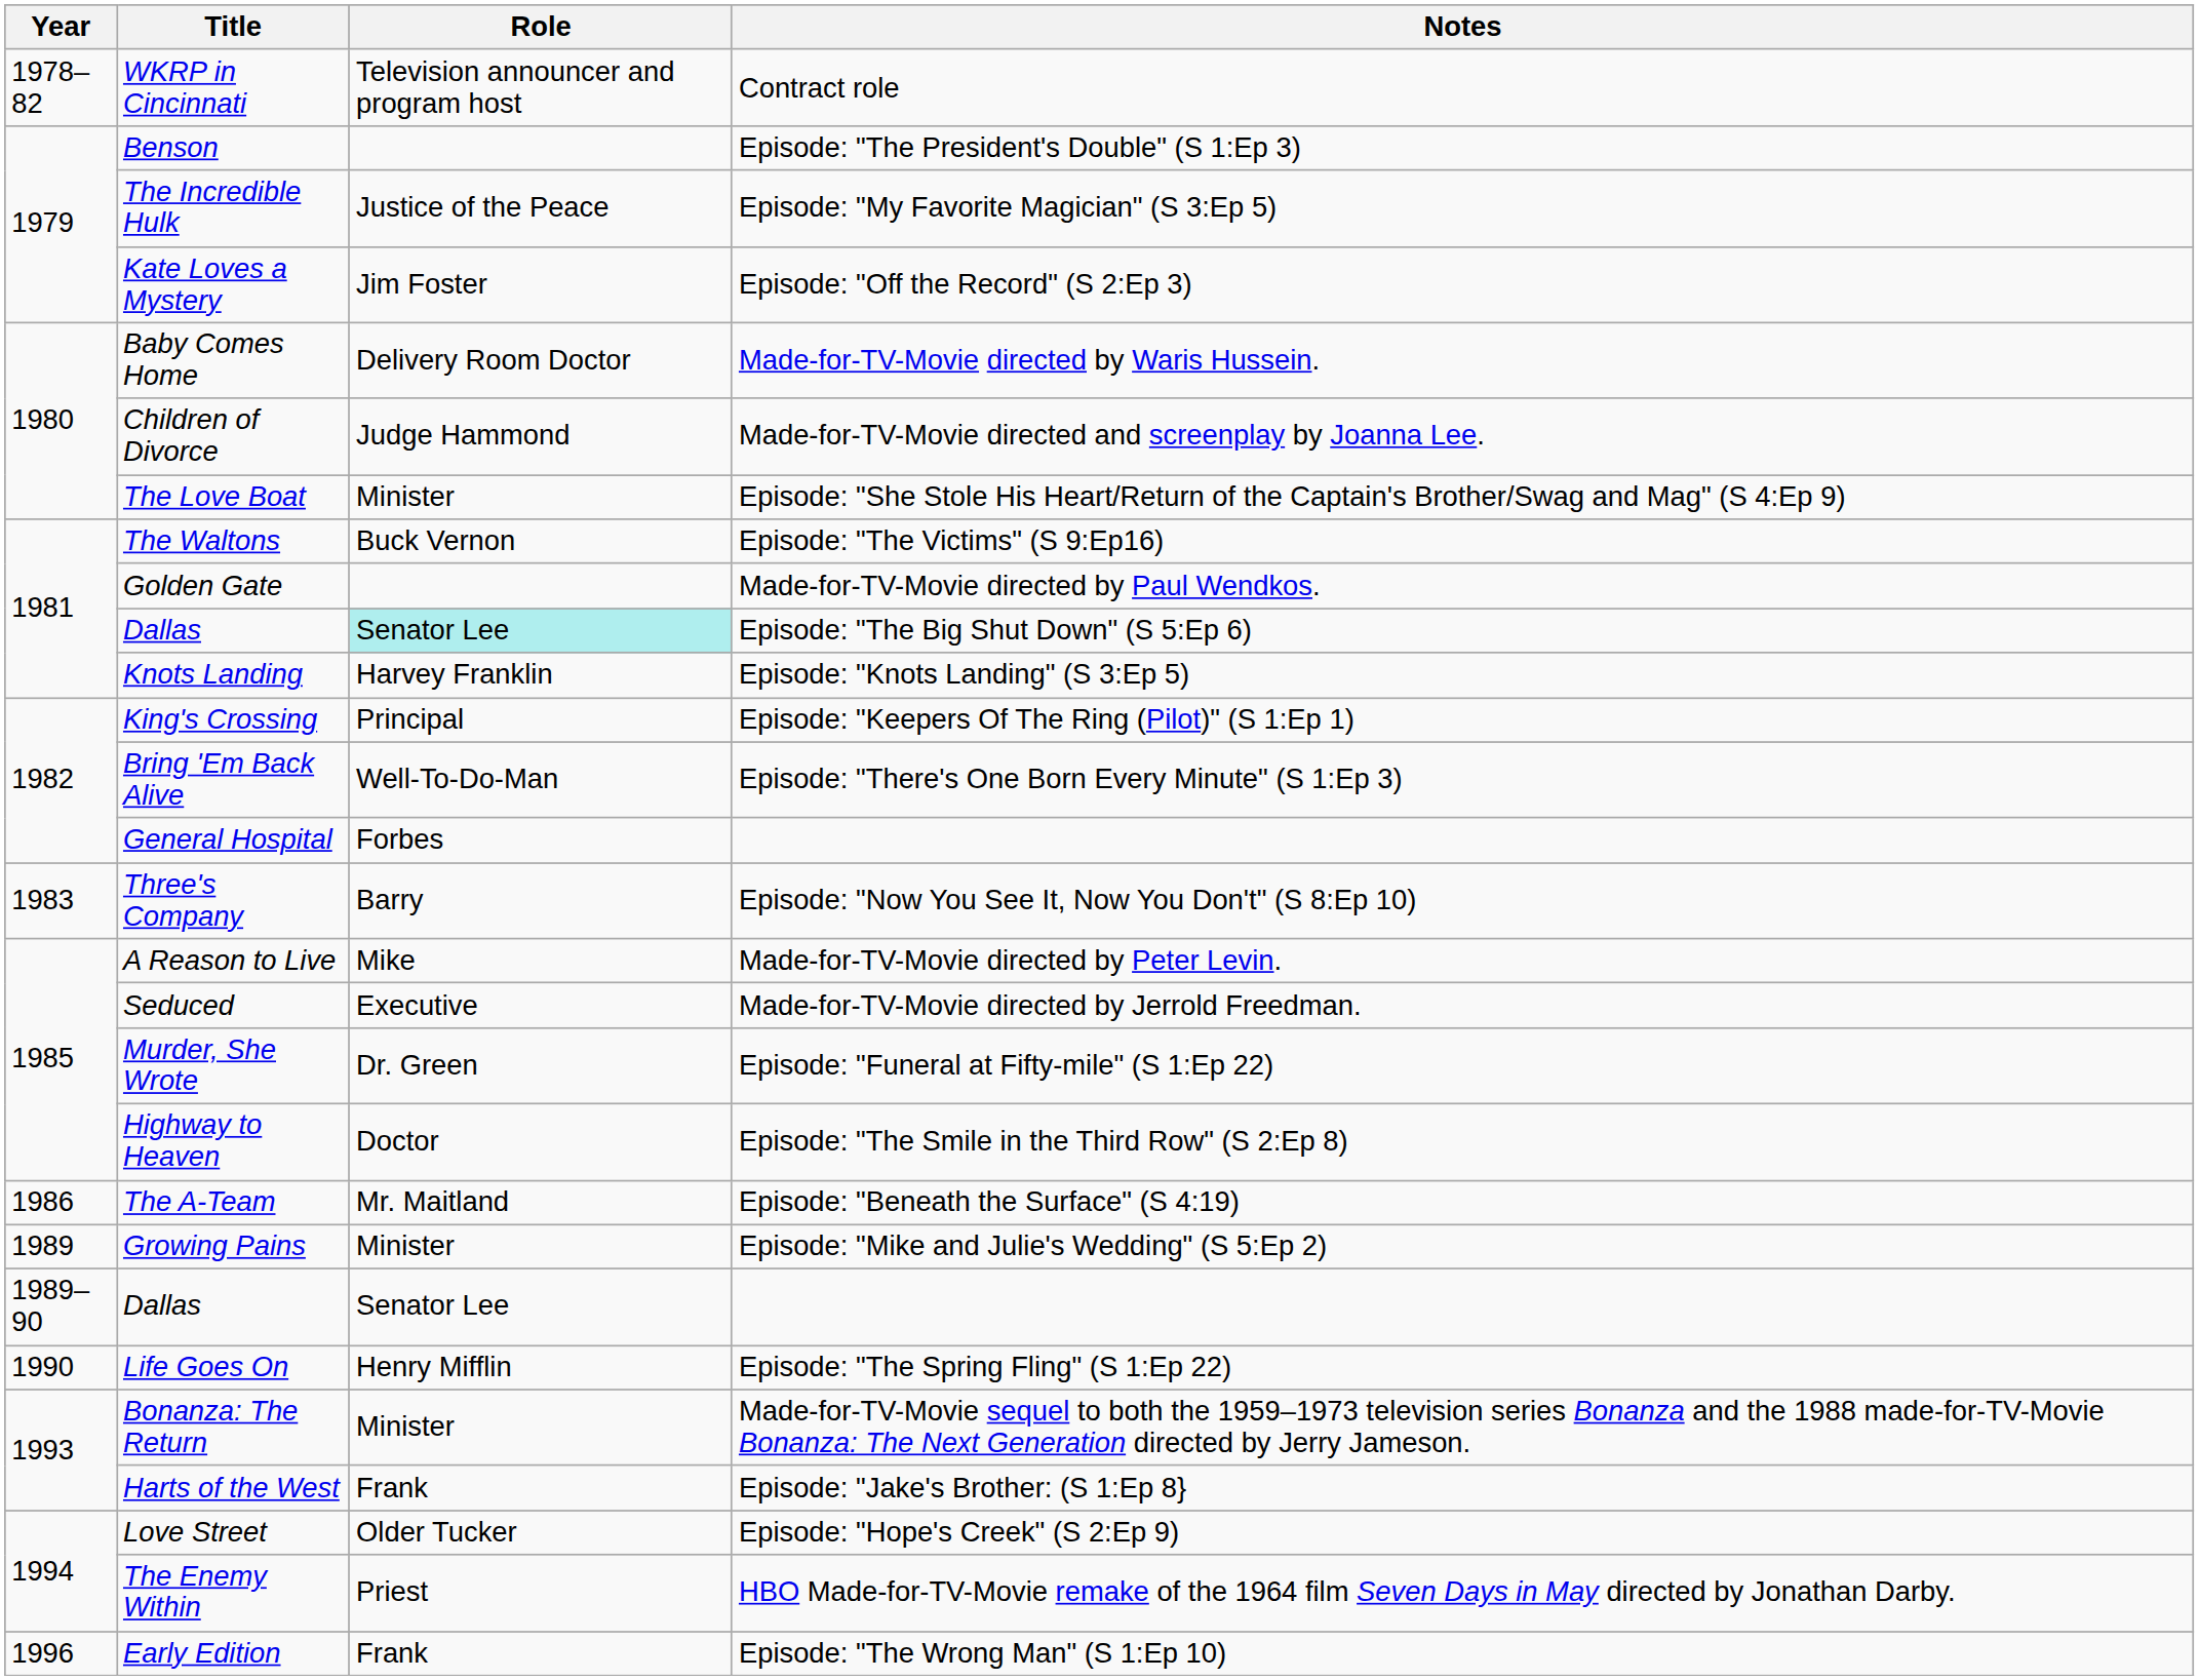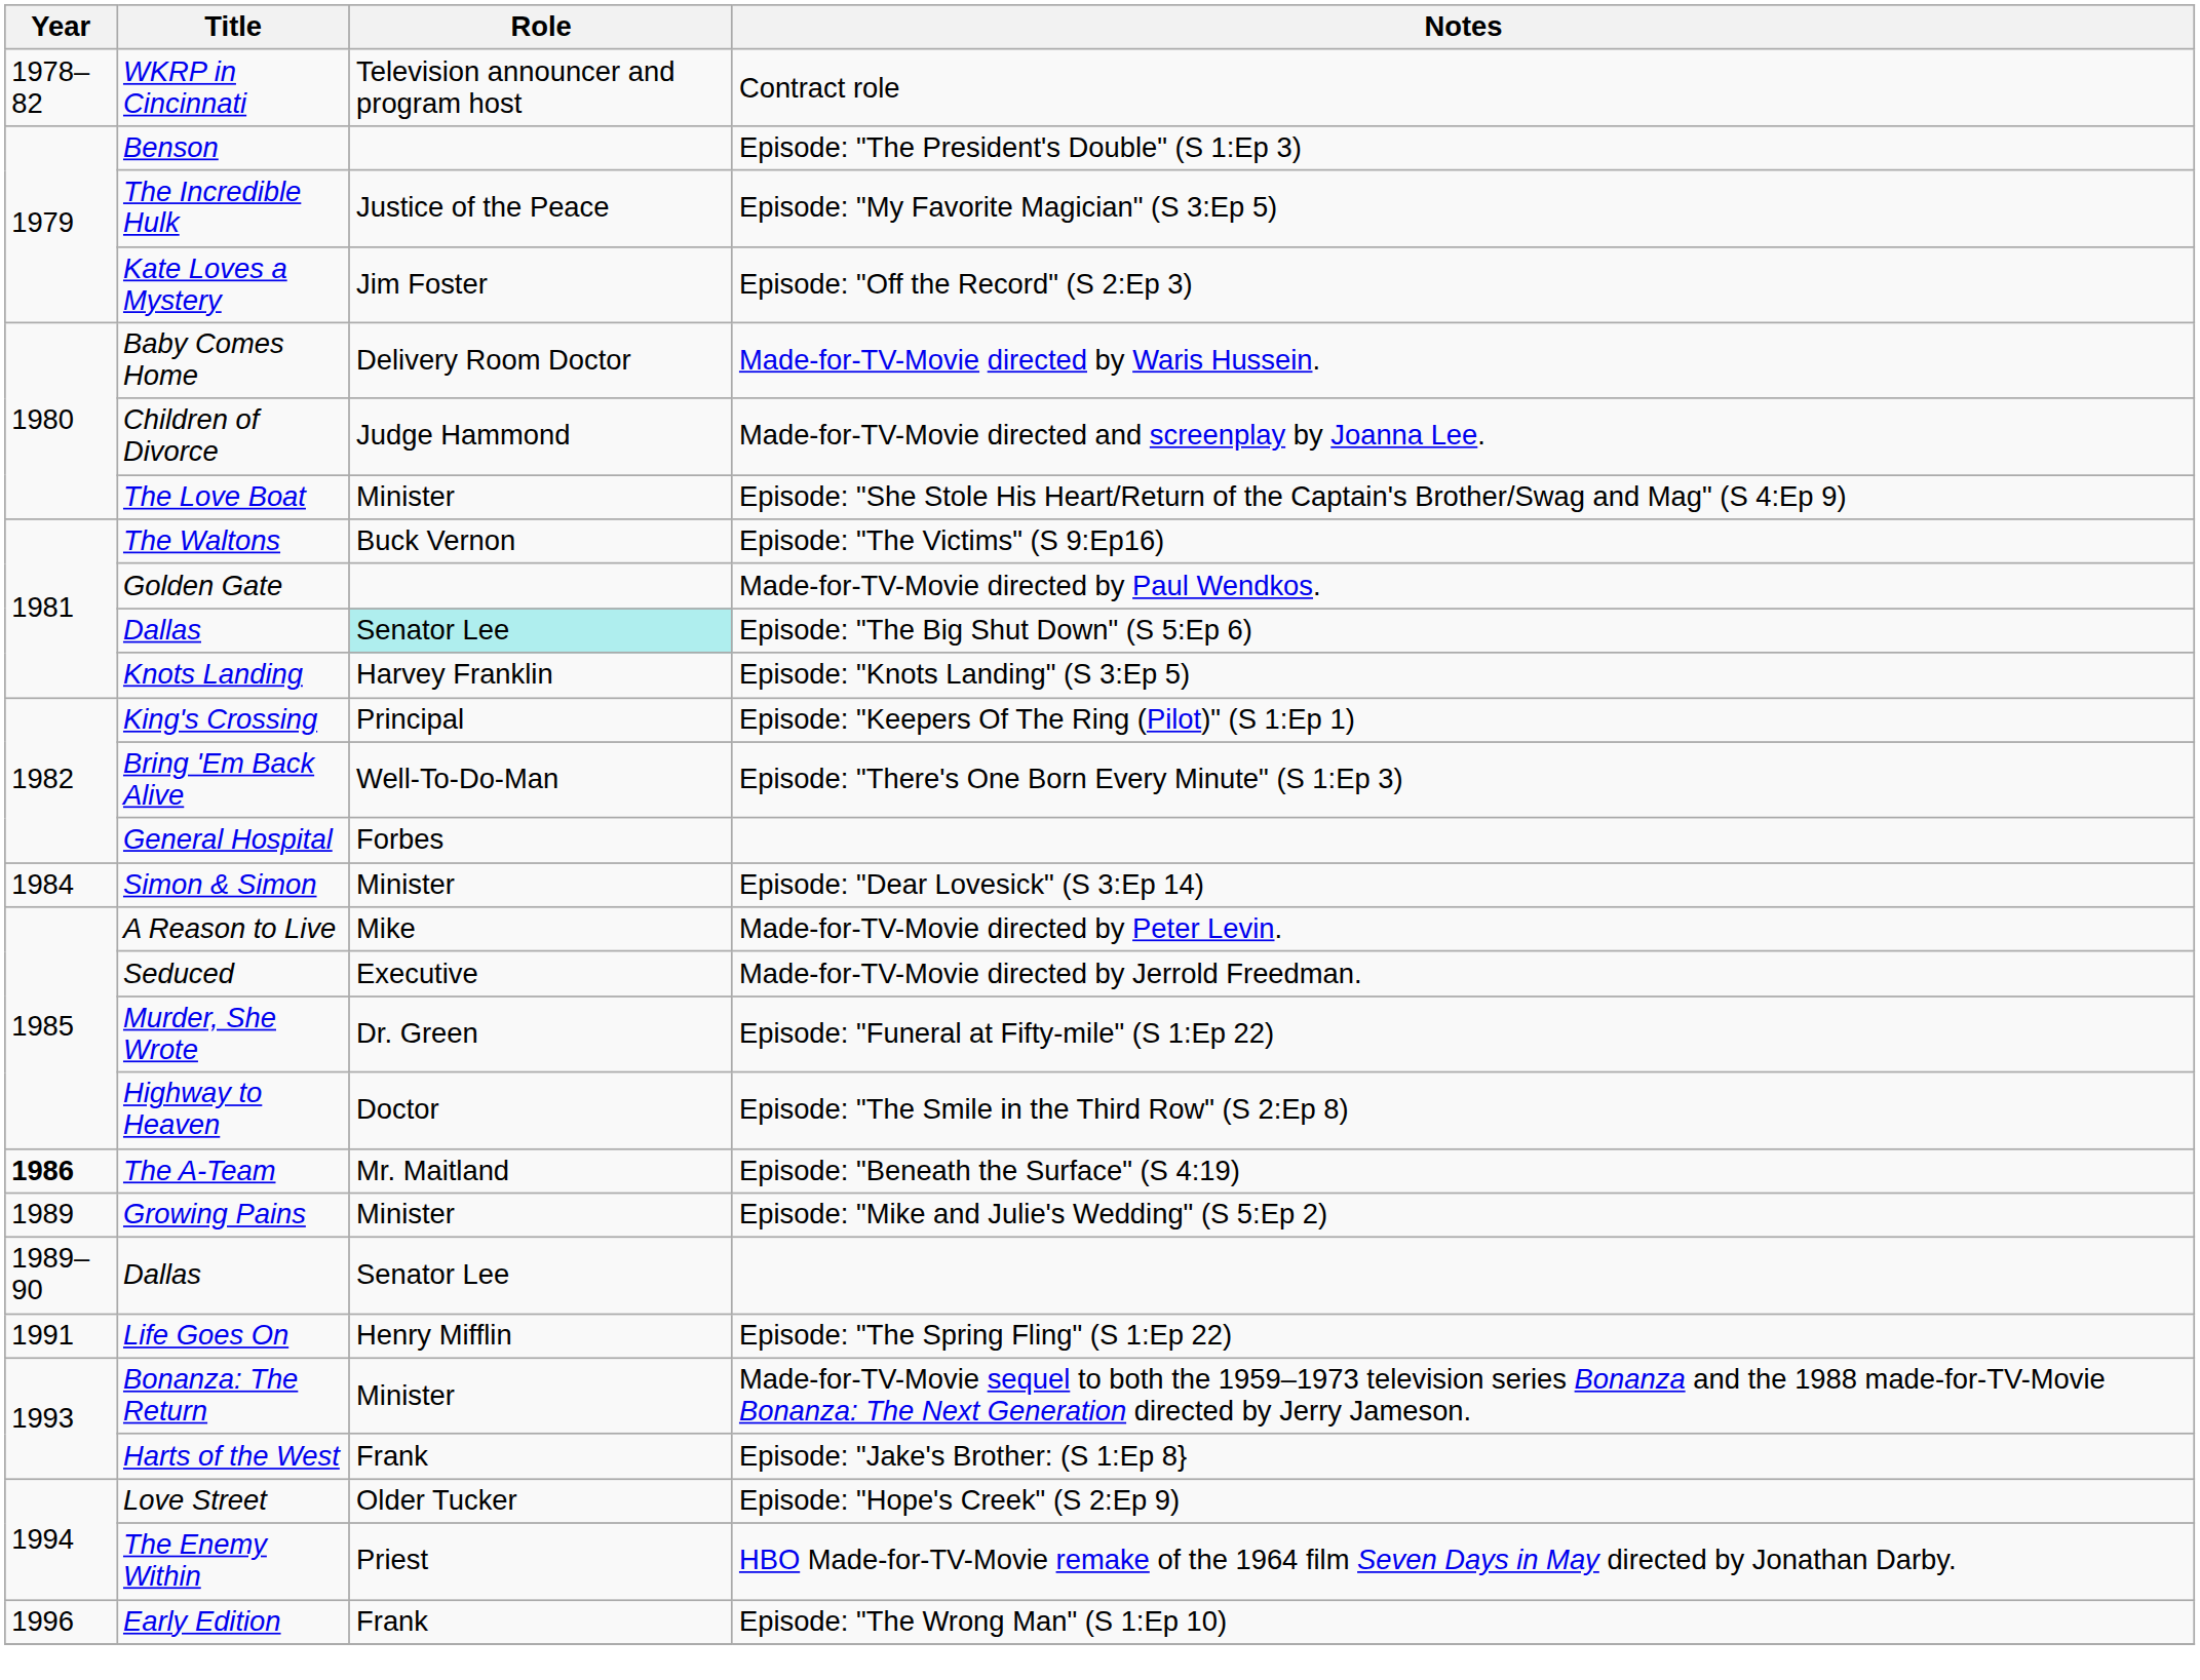 <table class="wikitable">
 <tr>
 <th>Year</th>
 <th>Title</th>
 <th>Role</th>
 <th>Notes</th>
 </tr>
 <tr>
 <td>1978–82</td>
 <td><em><a href='#'>WKRP in Cincinnati</a></em></td>
 <td>Television announcer and program host</td>
 <td>Contract role</td>
 </tr>
 <tr>
 <td rowspan="3">1979</td>
 <td><em><a href='#'>Benson</a></em></td>
 <td></td>
 <td>Episode: "The President's Double" (S 1:Ep 3)</td>
 </tr>
 <tr>
 <td><em><a href='#'>The Incredible Hulk</a></em></td>
 <td>Justice of the Peace</td>
 <td>Episode: "My Favorite Magician" (S 3:Ep 5)</td>
 </tr>
 <tr>
 <td><em><a href='#'>Kate Loves a Mystery</a></em></td>
 <td>Jim Foster</td>
 <td>Episode: "Off the Record" (S 2:Ep 3)</td>
 </tr>
 <tr>
 <td rowspan="3">1980</td>
 <td><em>Baby Comes Home</em></td>
 <td>Delivery Room Doctor</td>
 <td><a href='#'>Made-for-TV-Movie</a> <a href='#'>directed</a> by <a href='#'>Waris Hussein</a>.</td>
 </tr>
 <tr>
 <td><em>Children of Divorce</em></td>
 <td>Judge Hammond</td>
 <td>Made-for-TV-Movie directed and <a href='#'>screenplay</a> by <a href='#'>Joanna Lee</a>.</td>
 </tr>
 <tr>
 <td><em><a href='#'>The Love Boat</a></em></td>
 <td>Minister</td>
 <td>Episode: "She Stole His Heart/Return of the Captain's Brother/Swag and Mag" (S 4:Ep 9)</td>
 </tr>
 <tr>
 <td rowspan="4">1981</td>
 <td><em><a href='#'>The Waltons</a></em></td>
 <td>Buck Vernon</td>
 <td>Episode: "The Victims" (S 9:Ep16)</td>
 </tr>
 <tr>
 <td><em>Golden Gate</em></td>
 <td></td>
 <td>Made-for-TV-Movie directed by <a href='#'>Paul Wendkos</a>.</td>
 </tr>
 <tr>
 <td><em><a href='#'>Dallas</a></em></td>
 <td style="background: paleturquoise;">Senator Lee</td>
 <td>Episode: "The Big Shut Down" (S 5:Ep 6)</td>
 </tr>
 <tr>
 <td><em><a href='#'>Knots Landing</a></em></td>
 <td>Harvey Franklin</td>
 <td>Episode: "Knots Landing" (S 3:Ep 5)</td>
 </tr>
 <tr>
 <td rowspan="3">1982</td>
 <td><em><a href='#'>King's Crossing</a></em></td>
 <td>Principal</td>
 <td>Episode: "Keepers Of The Ring (<a href='#'>Pilot</a>)" (S 1:Ep 1)</td>
 </tr>
 <tr>
 <td><em><a href='#'>Bring 'Em Back Alive</a></em></td>
 <td>Well-To-Do-Man</td>
 <td>Episode: "There's One Born Every Minute" (S 1:Ep 3)</td>
 </tr>
 <tr>
 <td><em><a href='#'>General Hospital</a></em></td>
 <td>Forbes</td>
 <td></td>
 </tr>
 <tr>
-<td>1983</td>
-<td><em><a href='#'>Three's Company</a></em></td>
-<td>Barry</td>
-<td>Episode: "Now You See It, Now You Don't" (S 8:Ep 10)</td>
+<td>1984</td>
+<td><em><a href='#'>Simon & Simon</a></em></td>
+<td>Minister</td>
+<td>Episode: "Dear Lovesick" (S 3:Ep 14)</td>
 </tr>
 <tr>
 <td rowspan="4">1985</td>
 <td><em>A Reason to Live</em></td>
 <td>Mike</td>
 <td>Made-for-TV-Movie directed by <a href='#'>Peter Levin</a>.</td>
 </tr>
 <tr>
 <td><em>Seduced</em></td>
 <td>Executive</td>
 <td>Made-for-TV-Movie directed by Jerrold Freedman.</td>
 </tr>
 <tr>
 <td><em><a href='#'>Murder, She Wrote</a></em></td>
 <td>Dr. Green</td>
 <td>Episode: "Funeral at Fifty-mile" (S 1:Ep 22)</td>
 </tr>
 <tr>
 <td><em><a href='#'>Highway to Heaven</a></em></td>
 <td>Doctor</td>
 <td>Episode: "The Smile in the Third Row" (S 2:Ep 8)</td>
 </tr>
 <tr>
-<td>1986</td>
+<td><strong>1986</strong></td>
 <td><em><a href='#'>The A-Team</a></em></td>
 <td>Mr. Maitland</td>
 <td>Episode: "Beneath the Surface" (S 4:19)</td>
 </tr>
 <tr>
 <td>1989</td>
 <td><em><a href='#'>Growing Pains</a></em></td>
 <td>Minister</td>
 <td>Episode: "Mike and Julie's Wedding" (S 5:Ep 2)</td>
 </tr>
 <tr>
 <td>1989–90</td>
 <td><em>Dallas</em></td>
 <td>Senator Lee</td>
 <td></td>
 </tr>
 <tr>
-<td>1990</td>
+<td>1991</td>
 <td><em><a href='#'>Life Goes On</a></em></td>
 <td>Henry Mifflin</td>
 <td>Episode: "The Spring Fling" (S 1:Ep 22)</td>
 </tr>
 <tr>
 <td rowspan="2">1993</td>
 <td><em><a href='#'>Bonanza: The Return</a></em></td>
 <td>Minister</td>
 <td>Made-for-TV-Movie <a href='#'>sequel</a> to both the 1959–1973 television series <em><a href='#'>Bonanza</a></em> and the 1988 made-for-TV-Movie <em><a href='#'>Bonanza: The Next Generation</a></em> directed by Jerry Jameson.</td>
 </tr>
 <tr>
 <td><em><a href='#'>Harts of the West</a></em></td>
 <td>Frank</td>
 <td>Episode: "Jake's Brother: (S 1:Ep 8}</td>
 </tr>
 <tr>
 <td rowspan="2">1994</td>
 <td><em>Love Street</em></td>
 <td>Older Tucker</td>
 <td>Episode: "Hope's Creek" (S 2:Ep 9)</td>
 </tr>
 <tr>
 <td><em><a href='#'>The Enemy Within</a></em></td>
 <td>Priest</td>
 <td><a href='#'>HBO</a> Made-for-TV-Movie <a href='#'>remake</a> of the 1964 film <em><a href='#'>Seven Days in May</a></em> directed by Jonathan Darby.</td>
 </tr>
 <tr>
 <td>1996</td>
 <td><em><a href='#'>Early Edition</a></em></td>
 <td>Frank</td>
 <td>Episode: "The Wrong Man" (S 1:Ep 10)</td>
 </tr>
 <tr>
 </tr>
 </table>
